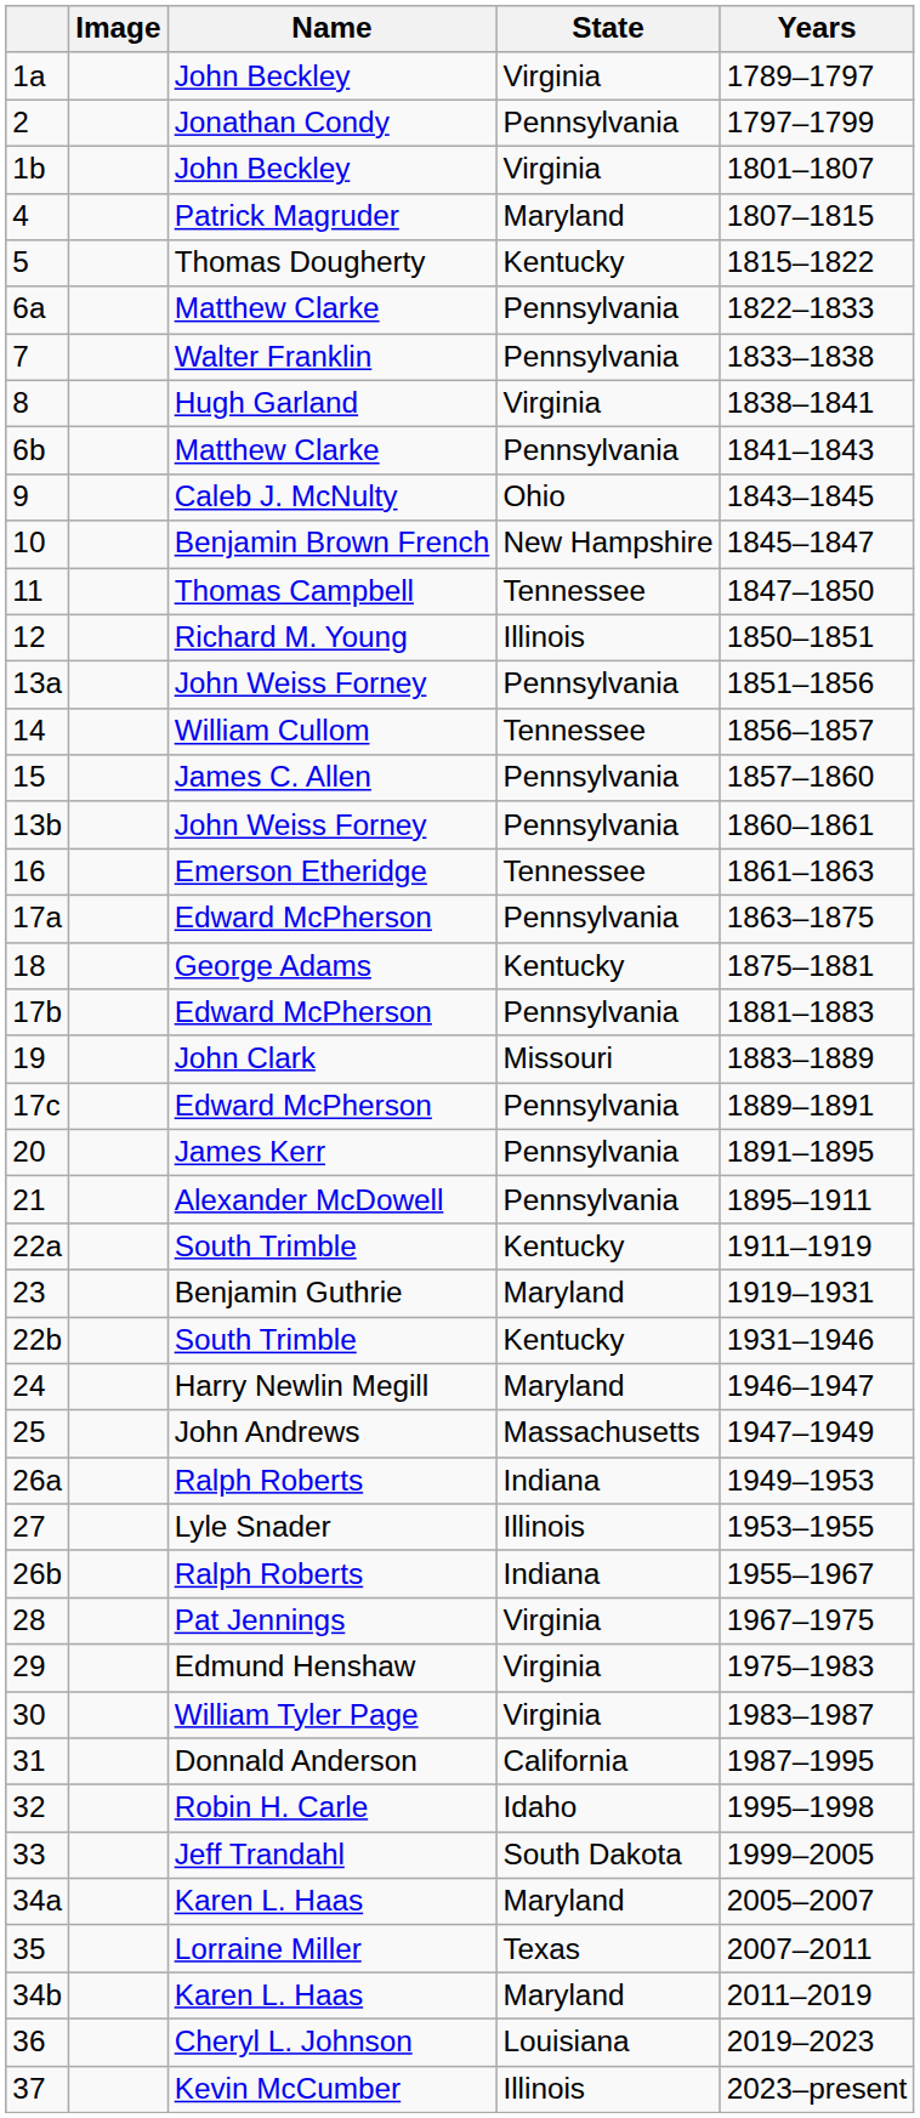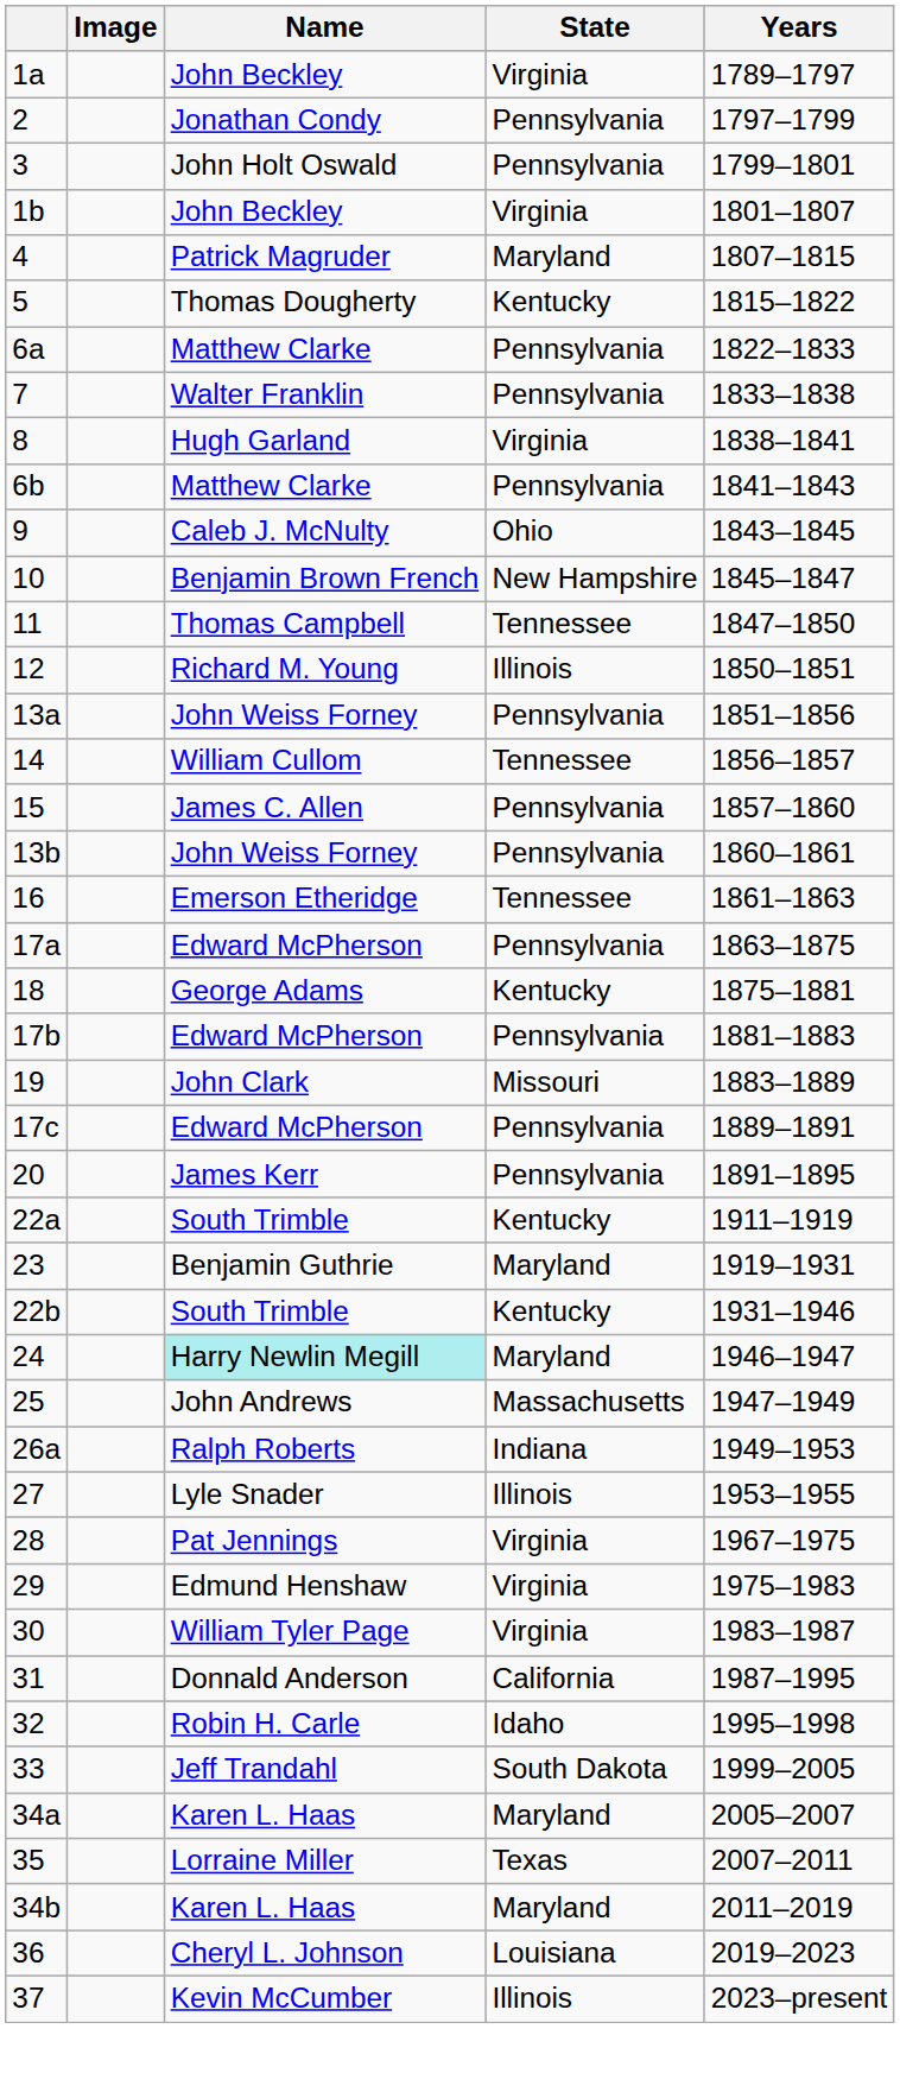 <table class="wikitable sortable">
 <tr>
 <th scope="col"></th>
 <th scope="col">Image</th>
 <th scope="col">Name</th>
 <th scope="col">State</th>
 <th scope="col">Years</th>
 </tr>
 <tr>
 <td>1a</td>
 <td></td>
 <td><a href='#'>John Beckley</a></td>
 <td>Virginia</td>
 <td>1789–1797</td>
 </tr>
 <tr>
 <td>2</td>
 <td></td>
 <td><a href='#'>Jonathan Condy</a></td>
 <td>Pennsylvania</td>
 <td>1797–1799</td>
+</tr>
+<tr>
+<td>3</td>
+<td></td>
+<td>John Holt Oswald</td>
+<td>Pennsylvania</td>
+<td>1799–1801</td>
 </tr>
 <tr>
 <td>1b</td>
 <td></td>
 <td><a href='#'>John Beckley</a></td>
 <td>Virginia</td>
 <td>1801–1807</td>
 </tr>
 <tr>
 <td>4</td>
 <td></td>
 <td><a href='#'>Patrick Magruder</a></td>
 <td>Maryland</td>
 <td>1807–1815</td>
 </tr>
 <tr>
 <td>5</td>
 <td></td>
 <td>Thomas Dougherty</td>
 <td>Kentucky</td>
 <td>1815–1822</td>
 </tr>
 <tr>
 <td>6a</td>
 <td></td>
 <td><a href='#'>Matthew Clarke</a></td>
 <td>Pennsylvania</td>
 <td>1822–1833</td>
 </tr>
 <tr>
 <td>7</td>
 <td></td>
 <td><a href='#'>Walter Franklin</a></td>
 <td>Pennsylvania</td>
 <td>1833–1838</td>
 </tr>
 <tr>
 <td>8</td>
 <td></td>
 <td><a href='#'>Hugh Garland</a></td>
 <td>Virginia</td>
 <td>1838–1841</td>
 </tr>
 <tr>
 <td>6b</td>
 <td></td>
 <td><a href='#'>Matthew Clarke</a></td>
 <td>Pennsylvania</td>
 <td>1841–1843</td>
 </tr>
 <tr>
 <td>9</td>
 <td></td>
 <td><a href='#'>Caleb J. McNulty</a></td>
 <td>Ohio</td>
 <td>1843–1845</td>
 </tr>
 <tr>
 <td>10</td>
 <td></td>
 <td><a href='#'>Benjamin Brown French</a></td>
 <td>New Hampshire</td>
 <td>1845–1847</td>
 </tr>
 <tr>
 <td>11</td>
 <td></td>
 <td><a href='#'>Thomas Campbell</a></td>
 <td>Tennessee</td>
 <td>1847–1850</td>
 </tr>
 <tr>
 <td>12</td>
 <td></td>
 <td><a href='#'>Richard M. Young</a></td>
 <td>Illinois</td>
 <td>1850–1851</td>
 </tr>
 <tr>
 <td>13a</td>
 <td></td>
 <td><a href='#'>John Weiss Forney</a></td>
 <td>Pennsylvania</td>
 <td>1851–1856</td>
 </tr>
 <tr>
 <td>14</td>
 <td></td>
 <td><a href='#'>William Cullom</a></td>
 <td>Tennessee</td>
 <td>1856–1857</td>
 </tr>
 <tr>
 <td>15</td>
 <td></td>
 <td><a href='#'>James C. Allen</a></td>
 <td>Pennsylvania</td>
 <td>1857–1860</td>
 </tr>
 <tr>
 <td>13b</td>
 <td></td>
 <td><a href='#'>John Weiss Forney</a></td>
 <td>Pennsylvania</td>
 <td>1860–1861</td>
 </tr>
 <tr>
 <td>16</td>
 <td></td>
 <td><a href='#'>Emerson Etheridge</a></td>
 <td>Tennessee</td>
 <td>1861–1863</td>
 </tr>
 <tr>
 <td>17a</td>
 <td></td>
 <td><a href='#'>Edward McPherson</a></td>
 <td>Pennsylvania</td>
 <td>1863–1875</td>
 </tr>
 <tr>
 <td>18</td>
 <td></td>
 <td><a href='#'>George Adams</a></td>
 <td>Kentucky</td>
 <td>1875–1881</td>
 </tr>
 <tr>
 <td>17b</td>
 <td></td>
 <td><a href='#'>Edward McPherson</a></td>
 <td>Pennsylvania</td>
 <td>1881–1883</td>
 </tr>
 <tr>
 <td>19</td>
 <td></td>
 <td><a href='#'>John Clark</a></td>
 <td>Missouri</td>
 <td>1883–1889</td>
 </tr>
 <tr>
 <td>17c</td>
 <td></td>
 <td><a href='#'>Edward McPherson</a></td>
 <td>Pennsylvania</td>
 <td>1889–1891</td>
 </tr>
 <tr>
 <td>20</td>
 <td></td>
 <td><a href='#'>James Kerr</a></td>
 <td>Pennsylvania</td>
 <td>1891–1895</td>
 </tr>
 <tr>
-<td>21</td>
-<td></td>
-<td><a href='#'>Alexander McDowell</a></td>
-<td>Pennsylvania</td>
-<td>1895–1911</td>
-</tr>
-<tr>
 <td>22a</td>
 <td></td>
 <td><a href='#'>South Trimble</a></td>
 <td>Kentucky</td>
 <td>1911–1919</td>
 </tr>
 <tr>
 <td>23</td>
 <td></td>
 <td>Benjamin Guthrie</td>
 <td>Maryland</td>
 <td>1919–1931</td>
 </tr>
 <tr>
 <td>22b</td>
 <td></td>
 <td><a href='#'>South Trimble</a></td>
 <td>Kentucky</td>
 <td>1931–1946</td>
 </tr>
 <tr>
 <td>24</td>
 <td></td>
-<td>Harry Newlin Megill</td>
+<td style="background: paleturquoise;">Harry Newlin Megill</td>
 <td>Maryland</td>
 <td>1946–1947</td>
 </tr>
 <tr>
 <td>25</td>
 <td></td>
 <td>John Andrews</td>
 <td>Massachusetts</td>
 <td>1947–1949</td>
 </tr>
 <tr>
 <td>26a</td>
 <td></td>
 <td><a href='#'>Ralph Roberts</a></td>
 <td>Indiana</td>
 <td>1949–1953</td>
 </tr>
 <tr>
 <td>27</td>
 <td></td>
 <td>Lyle Snader</td>
 <td>Illinois</td>
 <td>1953–1955</td>
-</tr>
-<tr>
-<td>26b</td>
-<td></td>
-<td><a href='#'>Ralph Roberts</a></td>
-<td>Indiana</td>
-<td>1955–1967</td>
 </tr>
 <tr>
 <td>28</td>
 <td></td>
 <td><a href='#'>Pat Jennings</a></td>
 <td>Virginia</td>
 <td>1967–1975</td>
 </tr>
 <tr>
 <td>29</td>
 <td></td>
 <td>Edmund Henshaw</td>
 <td>Virginia</td>
 <td>1975–1983</td>
 </tr>
 <tr>
 <td>30</td>
 <td></td>
 <td><a href='#'>William Tyler Page</a></td>
 <td>Virginia</td>
 <td>1983–1987</td>
 </tr>
 <tr>
 <td>31</td>
 <td></td>
 <td>Donnald Anderson</td>
 <td>California</td>
 <td>1987–1995</td>
 </tr>
 <tr>
 <td>32</td>
 <td></td>
 <td><a href='#'>Robin H. Carle</a></td>
 <td>Idaho</td>
 <td>1995–1998</td>
 </tr>
 <tr>
 <td>33</td>
 <td></td>
 <td><a href='#'>Jeff Trandahl</a></td>
 <td>South Dakota</td>
 <td>1999–2005</td>
 </tr>
 <tr>
 <td>34a</td>
 <td></td>
 <td><a href='#'>Karen L. Haas</a></td>
 <td>Maryland</td>
 <td>2005–2007</td>
 </tr>
 <tr>
 <td>35</td>
 <td></td>
 <td><a href='#'>Lorraine Miller</a></td>
 <td>Texas</td>
 <td>2007–2011</td>
 </tr>
 <tr>
 <td>34b</td>
 <td></td>
 <td><a href='#'>Karen L. Haas</a></td>
 <td>Maryland</td>
 <td>2011–2019</td>
 </tr>
 <tr>
 <td>36</td>
 <td></td>
 <td><a href='#'>Cheryl L. Johnson</a></td>
 <td>Louisiana</td>
 <td>2019–2023</td>
 </tr>
 <tr>
 <td>37</td>
 <td></td>
 <td><a href='#'>Kevin McCumber</a></td>
 <td>Illinois</td>
 <td>2023–present</td>
 </tr>
 </table>
